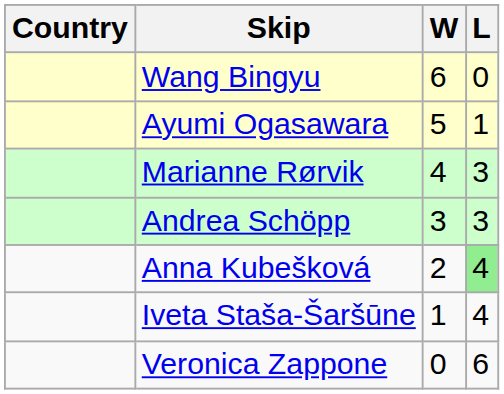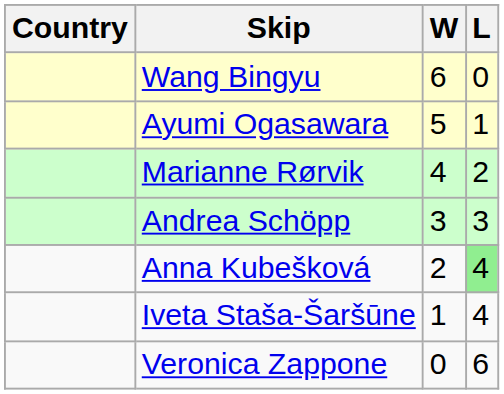 <table class=wikitable>
 <tr>
 <th>Country</th>
 <th>Skip</th>
 <th>W</th>
 <th>L</th>
 </tr>
 <tr bgcolor=#ffffcc>
 <td></td>
 <td><a href='#'>Wang Bingyu</a></td>
 <td>6</td>
 <td>0</td>
 </tr>
 <tr bgcolor=#ffffcc>
 <td></td>
 <td><a href='#'>Ayumi Ogasawara</a></td>
 <td>5</td>
 <td>1</td>
 </tr>
 <tr bgcolor=#ccffcc>
 <td></td>
 <td><a href='#'>Marianne Rørvik</a></td>
 <td>4</td>
-<td>3</td>
+<td>2</td>
 </tr>
 <tr bgcolor=#ccffcc>
 <td></td>
 <td><a href='#'>Andrea Schöpp</a></td>
 <td>3</td>
 <td>3</td>
 </tr>
 <tr>
 <td></td>
 <td><a href='#'>Anna Kubešková</a></td>
 <td>2</td>
 <td style="background: lightgreen;">4</td>
 </tr>
 <tr>
 <td></td>
 <td><a href='#'>Iveta Staša-Šaršūne</a></td>
 <td>1</td>
 <td>4</td>
 </tr>
 <tr>
 <td></td>
 <td><a href='#'>Veronica Zappone</a></td>
 <td>0</td>
 <td>6</td>
 </tr>
 </table>
